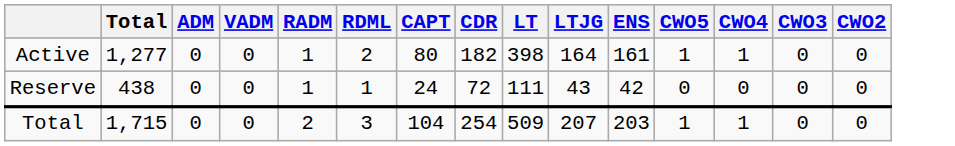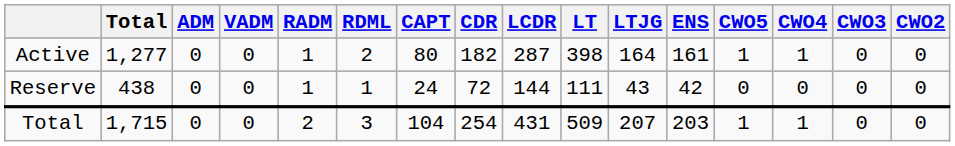 <table class="wikitable" style="border: none; text-align:center;">
 <tr>
 <th scope="col"></th>
 <th scope="col">Total</th>
 <th scope="col"><a href='#'>ADM</a></th>
 <th scope="col"><a href='#'>VADM</a></th>
 <th scope="col"><a href='#'>RADM</a></th>
 <th scope="col"><a href='#'>RDML</a></th>
 <th scope="col"><a href='#'>CAPT</a></th>
 <th scope="col"><a href='#'>CDR</a></th>
+<th scope="col"><a href='#'>LCDR</a></th>
 <th scope="col"><a href='#'>LT</a></th>
 <th scope="col"><a href='#'>LTJG</a></th>
 <th scope="col"><a href='#'>ENS</a></th>
 <th scope="col"><a href='#'>CWO5</a></th>
 <th scope="col"><a href='#'>CWO4</a></th>
 <th scope="col"><a href='#'>CWO3</a></th>
 <th scope="col"><a href='#'>CWO2</a></th>
 </tr>
 <tr>
 <td>Active</td>
 <td>1,277</td>
 <td>0</td>
 <td>0</td>
 <td>1</td>
 <td>2</td>
 <td>80</td>
 <td>182</td>
+<td>287</td>
 <td>398</td>
 <td>164</td>
 <td>161</td>
 <td>1</td>
 <td>1</td>
 <td>0</td>
 <td>0</td>
 </tr>
 <tr>
 <td>Reserve</td>
 <td>438</td>
 <td>0</td>
 <td>0</td>
 <td>1</td>
 <td>1</td>
 <td>24</td>
 <td>72</td>
+<td>144</td>
 <td>111</td>
 <td>43</td>
 <td>42</td>
 <td>0</td>
 <td>0</td>
 <td>0</td>
 <td>0</td>
 </tr>
 <tr style="border-top:2px solid">
 <td>Total</td>
 <td>1,715</td>
 <td>0</td>
 <td>0</td>
 <td>2</td>
 <td>3</td>
 <td>104</td>
 <td>254</td>
+<td>431</td>
 <td>509</td>
 <td>207</td>
 <td>203</td>
 <td>1</td>
 <td>1</td>
 <td>0</td>
 <td>0</td>
 </tr>
 </table>
